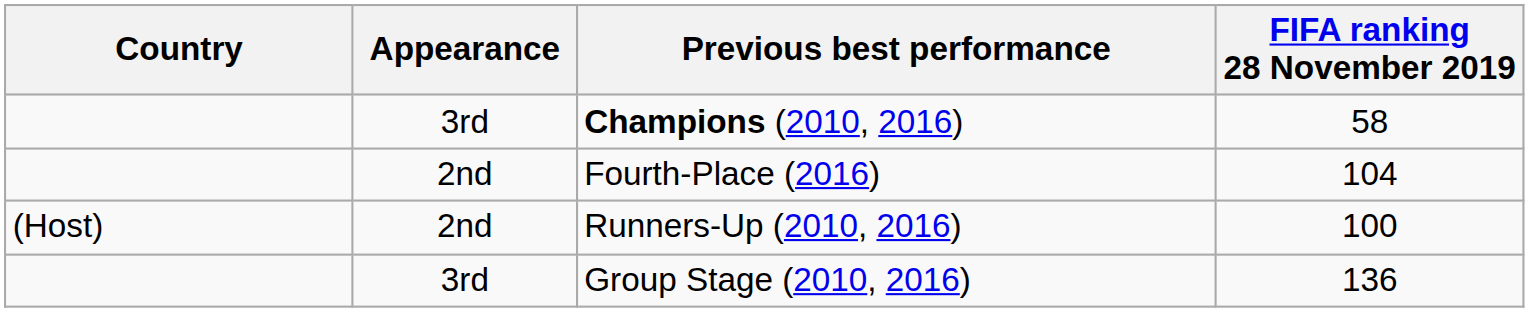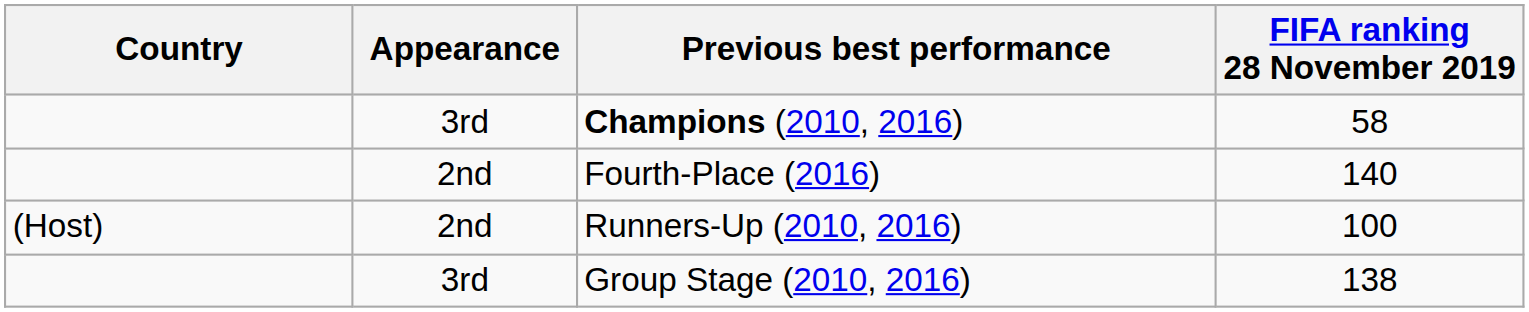 <table class="wikitable sortable" style="text-align:left;">
 <tr>
 <th style="width:160px;">Country</th>
 <th style="width:100px;">Appearance</th>
 <th style="width:300px;">Previous best performance</th>
 <th><a href='#'>FIFA ranking</a><br> 28 November 2019</th>
 </tr>
 <tr>
 <td></td>
 <td align=center>3rd</td>
 <td><strong>Champions</strong> (<a href='#'>2010</a>, <a href='#'>2016</a>)</td>
 <td align=center>58</td>
 </tr>
 <tr>
 <td></td>
 <td align=center>2nd</td>
 <td>Fourth-Place (<a href='#'>2016</a>)</td>
-<td align=center>104</td>
+<td align=center>140</td>
 </tr>
 <tr>
 <td> (Host)</td>
 <td align=center>2nd</td>
 <td>Runners-Up (<a href='#'>2010</a>, <a href='#'>2016</a>)</td>
 <td align=center>100</td>
 </tr>
 <tr>
 <td></td>
 <td align=center>3rd</td>
 <td>Group Stage (<a href='#'>2010</a>, <a href='#'>2016</a>)</td>
-<td align=center>136</td>
+<td align=center>138</td>
 </tr>
 </table>
